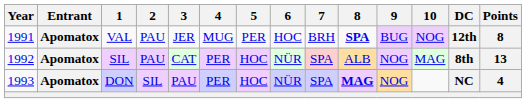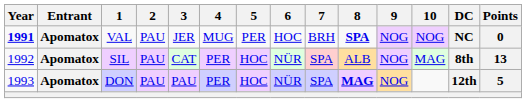 <table class="wikitable" style="text-align:center; font-size:85%">
 <tr>
 <th>Year</th>
 <th>Entrant</th>
 <th>1</th>
 <th>2</th>
 <th>3</th>
 <th>4</th>
 <th>5</th>
 <th>6</th>
 <th>7</th>
 <th>8</th>
 <th>9</th>
 <th>10</th>
 <th>DC</th>
 <th>Points</th>
 </tr>
 <tr>
-<td><a href='#'>1991</a></td>
+<td><strong><a href='#'>1991</a></strong></td>
 <th>Apomatox</th>
 <td><a href='#'>VAL</a></td>
 <td><a href='#'>PAU</a></td>
 <td><a href='#'>JER</a></td>
 <td><a href='#'>MUG</a></td>
 <td><a href='#'>PER</a></td>
 <td><a href='#'>HOC</a></td>
 <td><a href='#'>BRH</a></td>
 <td><strong><a href='#'>SPA</a></strong></td>
-<td style="background:#EFCFFF;"><a href='#'>BUG</a><br></td>
+<td style="background:#efcfff;"><a href='#'>NOG</a><br></td>
 <td style="background:#EFCFFF;"><a href='#'>NOG</a><br></td>
-<th>12th</th>
-<th>8</th>
+<th>NC</th>
+<th>0</th>
 </tr>
 <tr>
 <td><a href='#'>1992</a></td>
 <th>Apomatox</th>
 <td style="background:#efcfff;"><a href='#'>SIL</a><br></td>
 <td style="background:#efcfff;"><a href='#'>PAU</a><br></td>
 <td style="background:#dfffdf;"><a href='#'>CAT</a><br></td>
 <td style="background:#efcfff;"><a href='#'>PER</a><br></td>
 <td style="background:#efcfff;"><a href='#'>HOC</a><br></td>
 <td style="background:#dfffdf;"><a href='#'>NÜR</a><br></td>
 <td style="background:#FFCFCF;"><a href='#'>SPA</a><br></td>
 <td style="background:#ffdf9f;"><a href='#'>ALB</a><br></td>
 <td style="background:#efcfff;"><a href='#'>NOG</a><br></td>
 <td style="background:#dfffdf;"><a href='#'>MAG</a><br></td>
 <th>8th</th>
 <th>13</th>
 </tr>
 <tr>
 <td><a href='#'>1993</a></td>
 <th>Apomatox</th>
 <td style="background:#CFCFFF;"><a href='#'>DON</a><br></td>
-<td style="background:#EFCFFF;"><a href='#'>SIL</a><br></td>
+<td style="background:#efcfff;"><a href='#'>PAU</a><br></td>
 <td style="background:#EFCFFF;"><a href='#'>PAU</a><br></td>
 <td style="background:#CFCFFF;"><a href='#'>PER</a><br></td>
 <td style="background:#EFCFFF;"><a href='#'>HOC</a><br></td>
 <td style="background:#CFCFFF;"><a href='#'>NÜR</a><br></td>
 <td style="background:#CFCFFF;"><a href='#'>SPA</a><br></td>
 <td style="background:#EFCFFF;"><strong><a href='#'>MAG</a></strong><br></td>
 <td style="background:#ffdf9f;"><a href='#'>NOG</a><br></td>
 <td></td>
-<th>NC</th>
-<th>4</th>
+<th>12th</th>
+<th>5</th>
 </tr>
 <tr>
 <th colspan="14"></th>
 </tr>
 </table>
